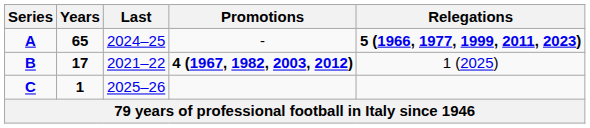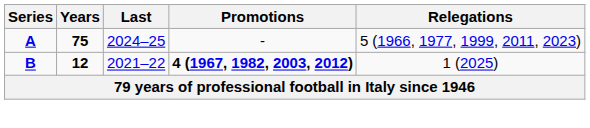 <table class="wikitable sortable" style="font-size:90%; text-align: center; white-space:nowrap;">
 <tr>
 <th>Series</th>
 <th>Years</th>
 <th>Last</th>
 <th>Promotions</th>
 <th>Relegations</th>
 </tr>
 <tr>
 <td align=center><strong><a href='#'>A</a></strong></td>
-<td><strong>65</strong></td>
+<td><strong>75</strong></td>
 <td><a href='#'>2024–25</a></td>
 <td>-</td>
-<td><strong> 5 (<a href='#'>1966</a>, <a href='#'>1977</a>, <a href='#'>1999</a>, <a href='#'>2011</a>, <a href='#'>2023</a>)</strong></td>
+<td> 5 (<a href='#'>1966</a>, <a href='#'>1977</a>, <a href='#'>1999</a>, <a href='#'>2011</a>, <a href='#'>2023</a>)</td>
 </tr>
 <tr>
 <td align=center><strong><a href='#'>B</a></strong></td>
-<td><strong>17</strong></td>
+<td><strong>12</strong></td>
 <td><a href='#'>2021–22</a></td>
 <td><strong> 4 (<a href='#'>1967</a>, <a href='#'>1982</a>, <a href='#'>2003</a>, <a href='#'>2012</a>)</strong></td>
 <td> 1 (<a href='#'>2025</a>)</td>
 </tr>
 <tr>
-<td align=center><strong><a href='#'>C</a></strong></td>
-<td><strong>1</strong></td>
-<td><a href='#'>2025–26</a></td>
-<td></td>
-<td></td>
-</tr>
-<tr>
 <th colspan=5>79 years of professional football in Italy since 1946</th>
 </tr>
 </table>
